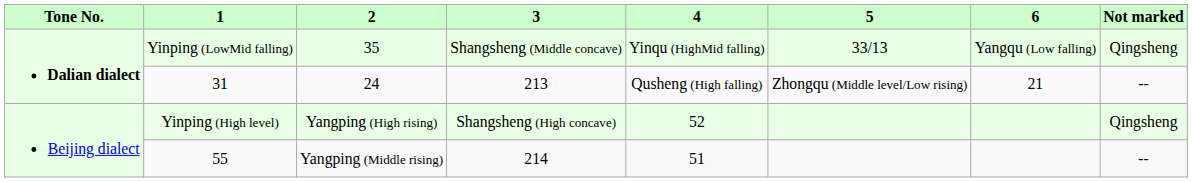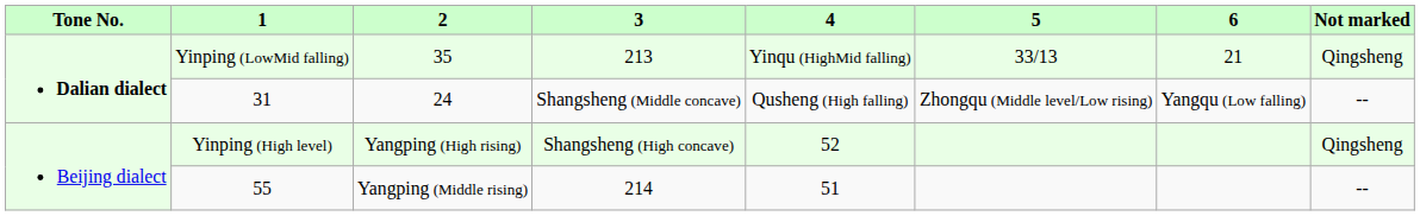 <table class="wikitable" style="text-align: center">
 <tr bgcolor=#ccffcc>
 <td><strong>Tone No.</strong></td>
 <td><strong>1</strong></td>
 <td><strong>2</strong></td>
 <td><strong>3</strong></td>
 <td><strong>4</strong></td>
 <td><strong>5</strong></td>
 <td><strong>6</strong></td>
 <td><strong>Not marked</strong></td>
 </tr>
 <tr bgcolor=#e9ffe6>
 <td rowspan=2><br><ul><li><strong>Dalian dialect</strong></li></ul></td>
 <td>Yinping<small> (LowMid falling)</small></td>
 <td>35</td>
-<td>Shangsheng<small> (Middle concave)</small></td>
+<td>213</td>
 <td>Yinqu<small> (HighMid falling)</small></td>
 <td>33/13</td>
-<td>Yangqu<small> (Low falling)</small></td>
+<td>21</td>
 <td>Qingsheng</td>
 </tr>
 <tr>
 <td>31</td>
 <td>24</td>
-<td>213</td>
+<td>Shangsheng<small> (Middle concave)</small></td>
 <td>Qusheng<small> (High falling)</small></td>
 <td>Zhongqu<small> (Middle level/Low rising)</small></td>
-<td>21</td>
+<td>Yangqu<small> (Low falling)</small></td>
 <td>--</td>
 </tr>
 <tr bgcolor=#e9ffe6>
 <td rowspan=2><br><ul><li><a href='#'>Beijing dialect</a></li></ul></td>
 <td>Yinping<small> (High level)</small></td>
 <td>Yangping<small> (High rising)</small></td>
 <td>Shangsheng<small> (High concave)</small></td>
 <td>52</td>
 <td></td>
 <td></td>
 <td>Qingsheng</td>
 </tr>
 <tr>
 <td>55</td>
 <td>Yangping<small> (Middle rising)</small></td>
 <td>214</td>
 <td>51</td>
 <td></td>
 <td></td>
 <td>--</td>
 </tr>
 </table>
